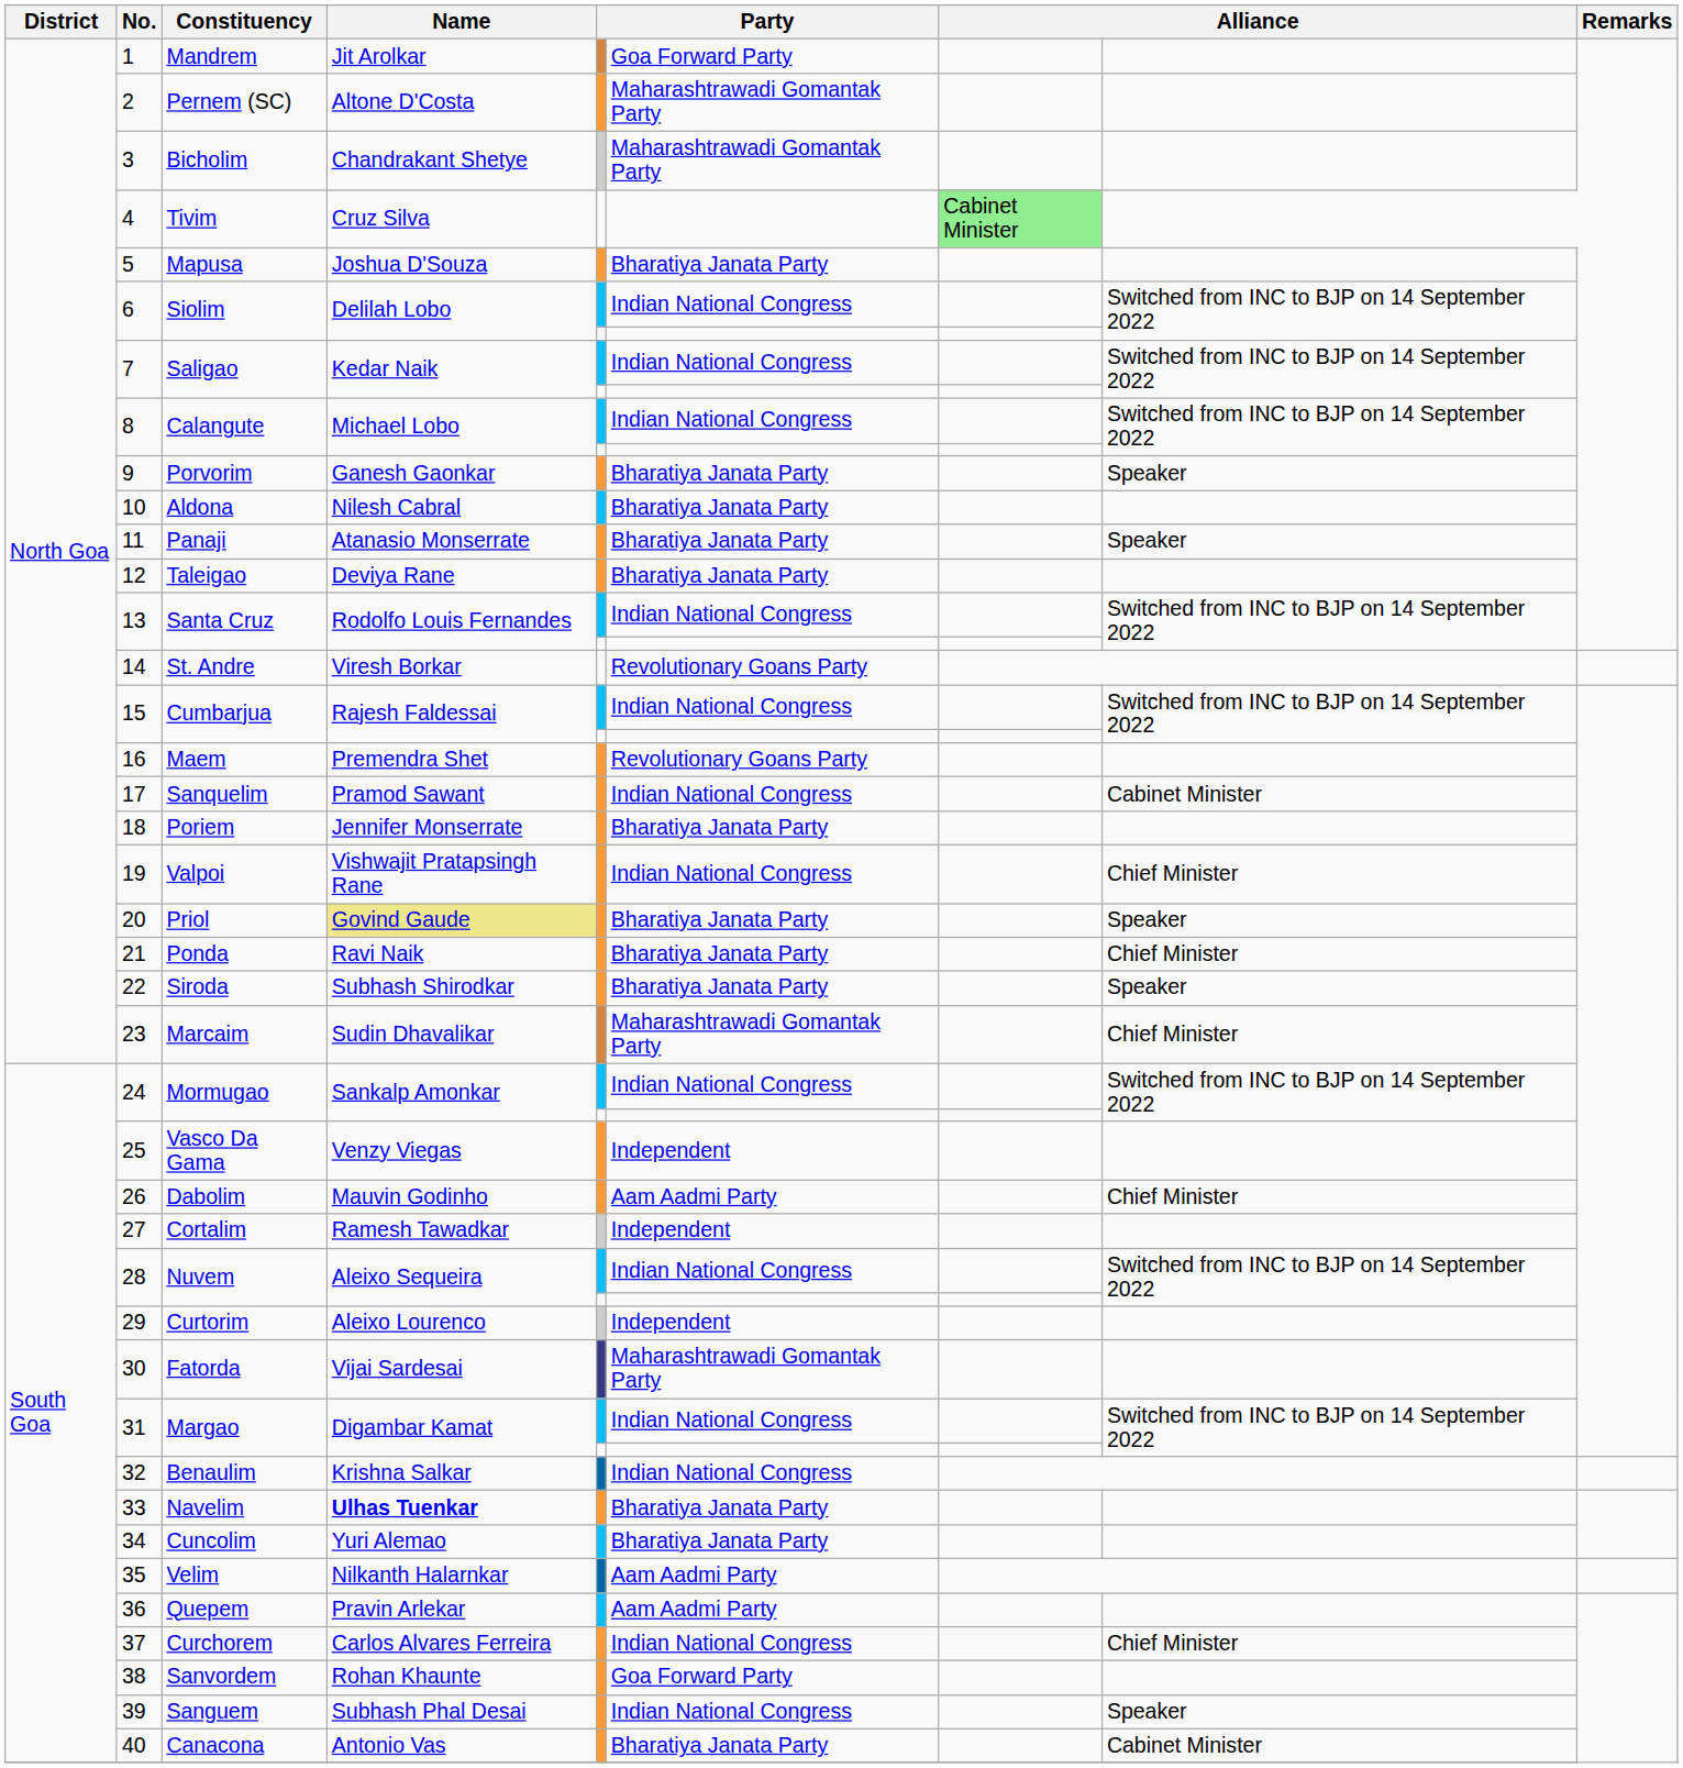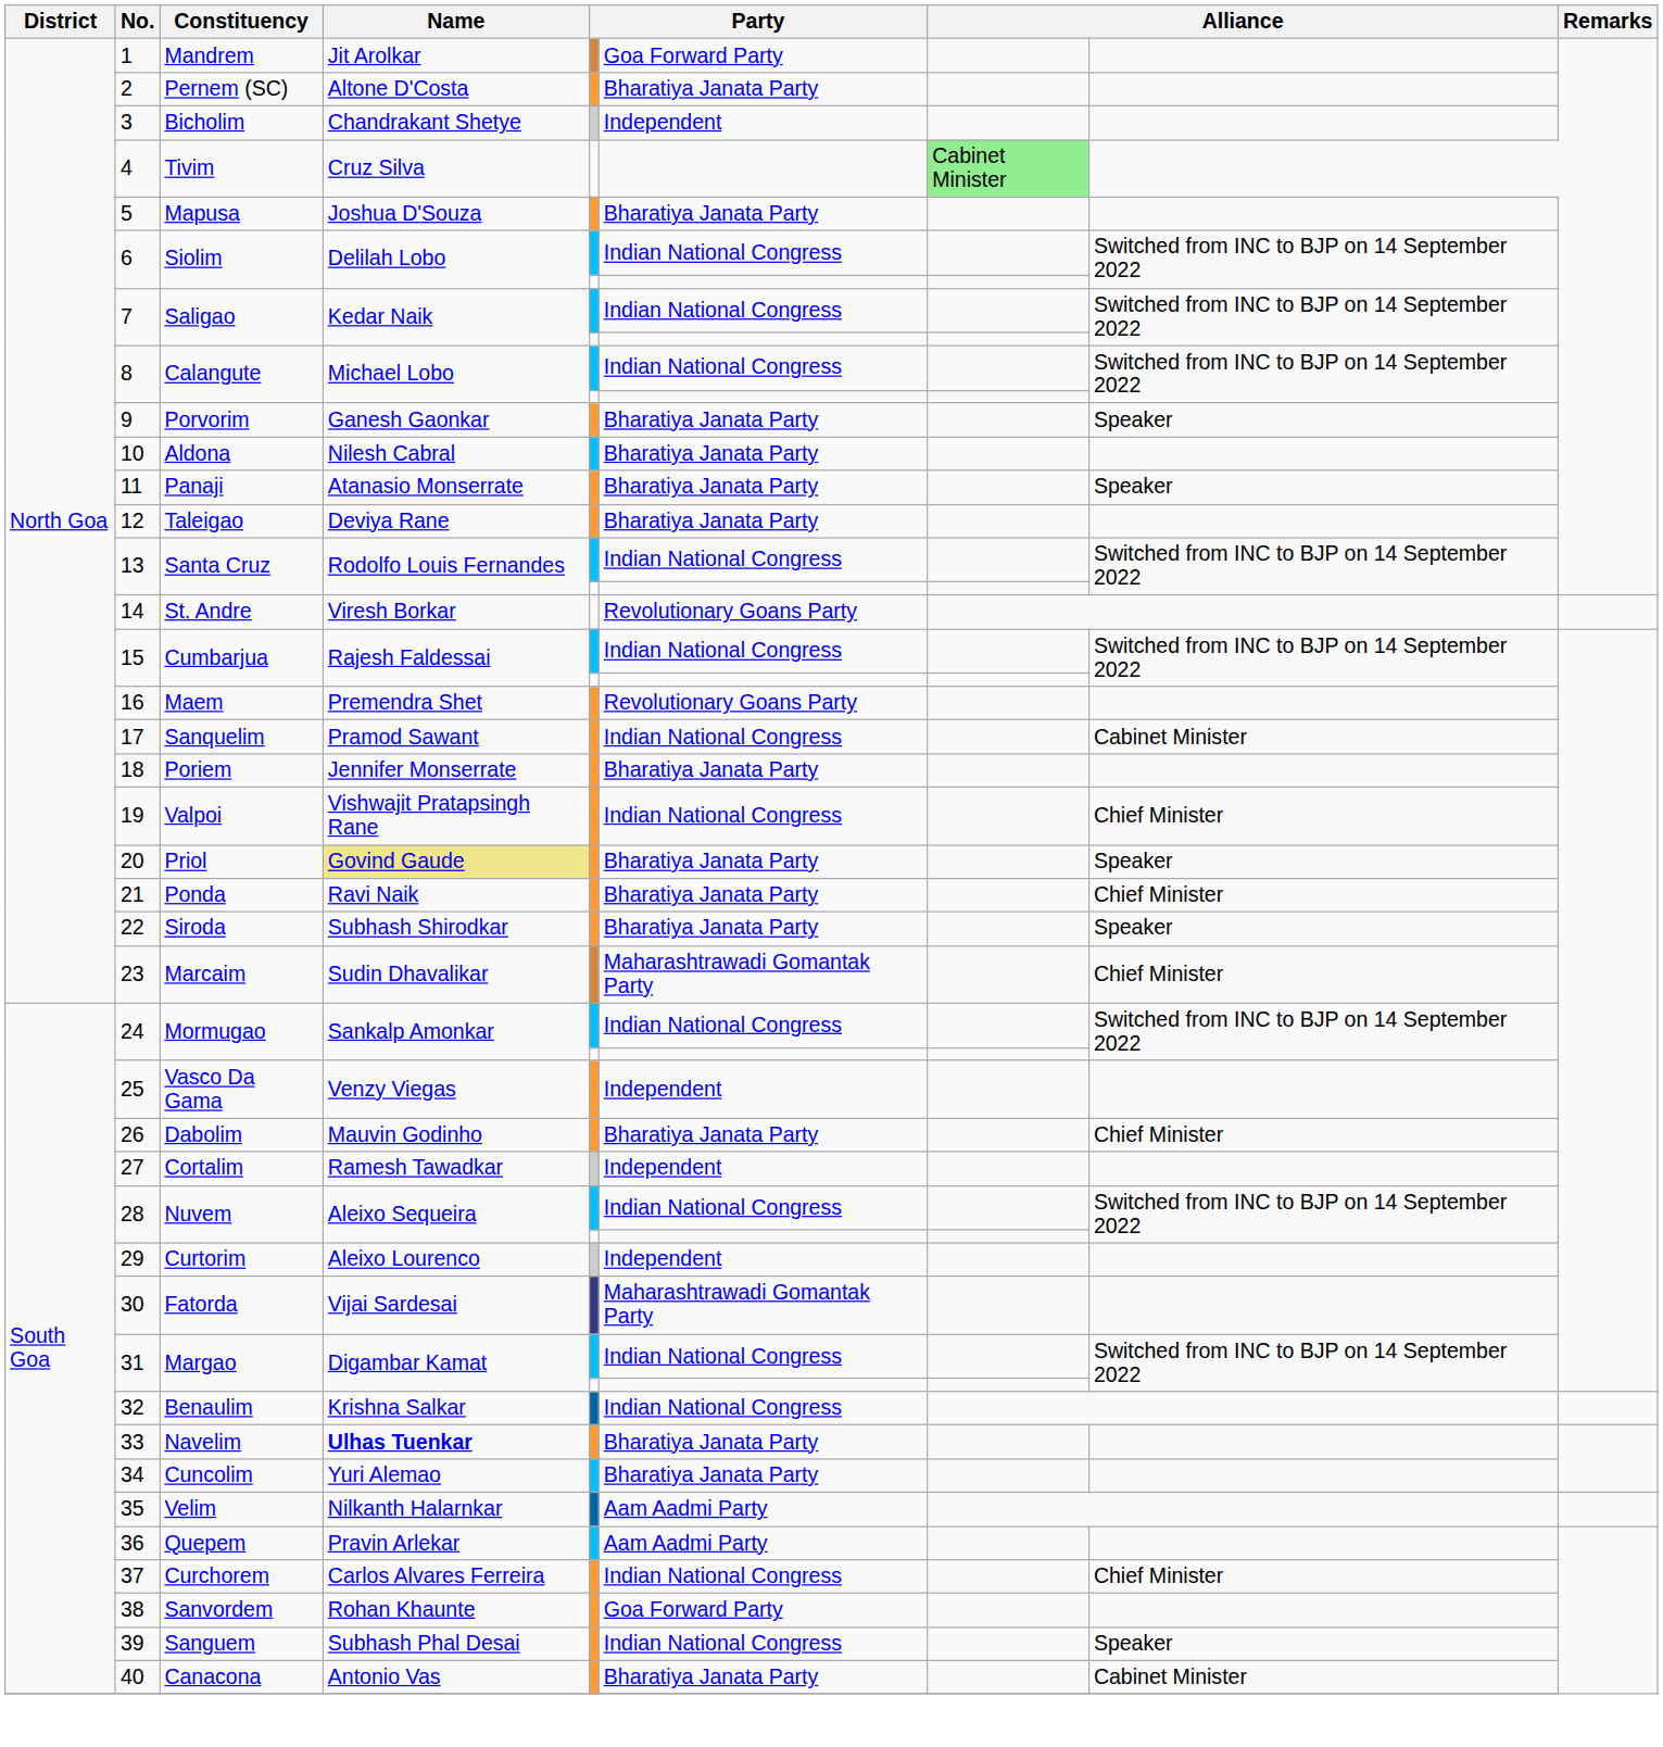 <table class="wikitable sortable">
 <tr>
 <th>District</th>
 <th>No.</th>
 <th>Constituency</th>
 <th>Name</th>
 <th colspan="2">Party</th>
 <th colspan=2>Alliance</th>
 <th>Remarks</th>
 </tr>
 <tr>
 <td rowspan="28"><a href='#'>North Goa</a></td>
 <td>1</td>
 <td><a href='#'>Mandrem</a></td>
 <td><a href='#'>Jit Arolkar</a></td>
 <td bgcolor=#D38540></td>
 <td><a href='#'>Goa Forward Party</a></td>
 <td></td>
 <td></td>
 </tr>
 <tr>
 <td>2</td>
 <td><a href='#'>Pernem</a> (SC)</td>
 <td><a href='#'>Altone D'Costa</a></td>
 <td bgcolor=#FF9933></td>
-<td><a href='#'>Maharashtrawadi Gomantak Party</a></td>
+<td><a href='#'>Bharatiya Janata Party</a></td>
 <td></td>
 <td></td>
 </tr>
 <tr>
 <td>3</td>
 <td><a href='#'>Bicholim</a></td>
 <td><a href='#'>Chandrakant Shetye</a></td>
 <td bgcolor=#CDCDCD></td>
-<td><a href='#'>Maharashtrawadi Gomantak Party</a></td>
+<td><a href='#'>Independent</a></td>
 <td></td>
 <td></td>
 </tr>
 <tr>
 <td>4</td>
 <td><a href='#'>Tivim</a></td>
 <td><a href='#'>Cruz Silva</a></td>
 <td></td>
 <td></td>
 <td style="background: lightgreen;">Cabinet Minister</td>
 </tr>
 <tr>
 <td>5</td>
 <td><a href='#'>Mapusa</a></td>
 <td><a href='#'>Joshua D'Souza</a></td>
 <td bgcolor=#FF9933></td>
 <td><a href='#'>Bharatiya Janata Party</a></td>
 <td></td>
 <td></td>
 </tr>
 <tr>
 <td rowspan="2">6</td>
 <td rowspan="2"><a href='#'>Siolim</a></td>
 <td rowspan="2"><a href='#'>Delilah Lobo</a></td>
 <td bgcolor=#00BFFF></td>
 <td><a href='#'>Indian National Congress</a></td>
 <td></td>
 <td rowspan="2">Switched from INC to BJP on 14 September 2022</td>
 </tr>
 <tr>
 <td></td>
 <td></td>
 </tr>
 <tr>
 <td rowspan="2">7</td>
 <td rowspan="2"><a href='#'>Saligao</a></td>
 <td rowspan="2"><a href='#'>Kedar Naik</a></td>
 <td bgcolor="#00BFFF"></td>
 <td><a href='#'>Indian National Congress</a></td>
 <td></td>
 <td rowspan="2">Switched from INC to BJP on 14 September 2022</td>
 </tr>
 <tr>
 <td></td>
 <td></td>
 </tr>
 <tr>
 <td rowspan="2">8</td>
 <td rowspan="2"><a href='#'>Calangute</a></td>
 <td rowspan="2"><a href='#'>Michael Lobo</a></td>
 <td bgcolor="#00BFFF"></td>
 <td><a href='#'>Indian National Congress</a></td>
 <td></td>
 <td rowspan="2">Switched from INC to BJP on 14 September 2022</td>
 </tr>
 <tr>
 <td></td>
 <td></td>
 </tr>
 <tr>
 <td>9</td>
 <td><a href='#'>Porvorim</a></td>
 <td><a href='#'>Ganesh Gaonkar</a></td>
 <td bgcolor=#FF9933></td>
 <td><a href='#'>Bharatiya Janata Party</a></td>
 <td></td>
 <td>Speaker</td>
 </tr>
 <tr>
 <td>10</td>
 <td><a href='#'>Aldona</a></td>
 <td><a href='#'>Nilesh Cabral</a></td>
 <td bgcolor=#00BFFF></td>
 <td><a href='#'>Bharatiya Janata Party</a></td>
 <td></td>
 <td></td>
 </tr>
 <tr>
 <td>11</td>
 <td><a href='#'>Panaji</a></td>
 <td><a href='#'>Atanasio Monserrate</a></td>
 <td bgcolor=#FF9933></td>
 <td><a href='#'>Bharatiya Janata Party</a></td>
 <td></td>
 <td>Speaker</td>
 </tr>
 <tr>
 <td>12</td>
 <td><a href='#'>Taleigao</a></td>
 <td><a href='#'>Deviya Rane</a></td>
 <td bgcolor=#FF9933></td>
 <td><a href='#'>Bharatiya Janata Party</a></td>
 <td></td>
 <td></td>
 </tr>
 <tr>
 <td rowspan="2">13</td>
 <td rowspan="2"><a href='#'>Santa Cruz</a></td>
 <td rowspan="2"><a href='#'>Rodolfo Louis Fernandes</a></td>
 <td bgcolor=#00BFFF></td>
 <td><a href='#'>Indian National Congress</a></td>
 <td></td>
 <td rowspan="2">Switched from INC to BJP on 14 September 2022</td>
 </tr>
 <tr>
 <td></td>
 <td></td>
 </tr>
 <tr>
 <td>14</td>
 <td><a href='#'>St. Andre</a></td>
 <td><a href='#'>Viresh Borkar</a></td>
 <td></td>
 <td><a href='#'>Revolutionary Goans Party</a></td>
 <td colspan=2></td>
 <td></td>
 </tr>
 <tr>
 <td rowspan="2">15</td>
 <td rowspan="2"><a href='#'>Cumbarjua</a></td>
 <td rowspan="2"><a href='#'>Rajesh Faldessai</a></td>
 <td bgcolor=#00BFFF></td>
 <td><a href='#'>Indian National Congress</a></td>
 <td></td>
 <td rowspan="2">Switched from INC to BJP on 14 September 2022</td>
 </tr>
 <tr>
 <td></td>
 <td></td>
 </tr>
 <tr>
 <td>16</td>
 <td><a href='#'>Maem</a></td>
 <td><a href='#'>Premendra Shet</a></td>
 <td bgcolor=#FF9933></td>
 <td><a href='#'>Revolutionary Goans Party</a></td>
 <td></td>
 <td></td>
 </tr>
 <tr>
 <td>17</td>
 <td><a href='#'>Sanquelim</a></td>
 <td><a href='#'>Pramod Sawant</a></td>
 <td bgcolor=#FF9933></td>
 <td><a href='#'>Indian National Congress</a></td>
 <td></td>
 <td>Cabinet Minister</td>
 </tr>
 <tr>
 <td>18</td>
 <td><a href='#'>Poriem</a></td>
 <td><a href='#'>Jennifer Monserrate</a></td>
 <td bgcolor=#FF9933></td>
 <td><a href='#'>Bharatiya Janata Party</a></td>
 <td></td>
 <td></td>
 </tr>
 <tr>
 <td>19</td>
 <td><a href='#'>Valpoi</a></td>
 <td><a href='#'>Vishwajit Pratapsingh Rane</a></td>
 <td bgcolor=#FF9933></td>
 <td><a href='#'>Indian National Congress</a></td>
 <td></td>
 <td>Chief Minister</td>
 </tr>
 <tr>
 <td>20</td>
 <td><a href='#'>Priol</a></td>
 <td style="background: khaki;"><a href='#'>Govind Gaude</a></td>
 <td bgcolor=#FF9933></td>
 <td><a href='#'>Bharatiya Janata Party</a></td>
 <td></td>
 <td>Speaker</td>
 </tr>
 <tr>
 <td>21</td>
 <td><a href='#'>Ponda</a></td>
 <td><a href='#'>Ravi Naik</a></td>
 <td bgcolor=#FF9933></td>
 <td><a href='#'>Bharatiya Janata Party</a></td>
 <td></td>
 <td>Chief Minister</td>
 </tr>
 <tr>
 <td>22</td>
 <td><a href='#'>Siroda</a></td>
 <td><a href='#'>Subhash Shirodkar</a></td>
 <td bgcolor=#FF9933></td>
 <td><a href='#'>Bharatiya Janata Party</a></td>
 <td></td>
 <td>Speaker</td>
 </tr>
 <tr>
 <td>23</td>
 <td><a href='#'>Marcaim</a></td>
 <td><a href='#'>Sudin Dhavalikar</a></td>
 <td bgcolor=#D38540></td>
 <td><a href='#'>Maharashtrawadi Gomantak Party</a></td>
 <td></td>
 <td>Chief Minister</td>
 </tr>
 <tr>
 <td rowspan="20"><a href='#'>South Goa</a></td>
 <td rowspan="2">24</td>
 <td rowspan="2"><a href='#'>Mormugao</a></td>
 <td rowspan="2"><a href='#'>Sankalp Amonkar</a></td>
 <td bgcolor=#00BFFF></td>
 <td><a href='#'>Indian National Congress</a></td>
 <td></td>
 <td rowspan="2">Switched from INC to BJP on 14 September 2022</td>
 </tr>
 <tr>
 <td></td>
 <td></td>
 </tr>
 <tr>
 <td>25</td>
 <td><a href='#'>Vasco Da Gama</a></td>
 <td><a href='#'>Venzy Viegas</a></td>
 <td bgcolor=#FF9933></td>
 <td><a href='#'>Independent</a></td>
 <td></td>
 <td></td>
 </tr>
 <tr>
 <td>26</td>
 <td><a href='#'>Dabolim</a></td>
 <td><a href='#'>Mauvin Godinho</a></td>
 <td bgcolor=#FF9933></td>
-<td><a href='#'>Aam Aadmi Party</a></td>
+<td><a href='#'>Bharatiya Janata Party</a></td>
 <td></td>
 <td>Chief Minister</td>
 </tr>
 <tr>
 <td>27</td>
 <td><a href='#'>Cortalim</a></td>
 <td><a href='#'>Ramesh Tawadkar</a></td>
 <td bgcolor=#CDCDCD></td>
 <td><a href='#'>Independent</a></td>
 <td></td>
 <td></td>
 </tr>
 <tr>
 <td rowspan="2">28</td>
 <td rowspan="2"><a href='#'>Nuvem</a></td>
 <td rowspan="2"><a href='#'>Aleixo Sequeira</a></td>
 <td bgcolor=#00BFFF></td>
 <td><a href='#'>Indian National Congress</a></td>
 <td></td>
 <td rowspan="2">Switched from INC to BJP on 14 September 2022</td>
 </tr>
 <tr>
 <td></td>
 <td></td>
 </tr>
 <tr>
 <td>29</td>
 <td><a href='#'>Curtorim</a></td>
 <td><a href='#'>Aleixo Lourenco</a></td>
 <td bgcolor=#CDCDCD></td>
 <td><a href='#'>Independent</a></td>
 <td></td>
 <td></td>
 </tr>
 <tr>
 <td>30</td>
 <td><a href='#'>Fatorda</a></td>
 <td><a href='#'>Vijai Sardesai</a></td>
 <td bgcolor=#353982></td>
 <td><a href='#'>Maharashtrawadi Gomantak Party</a></td>
 <td></td>
 <td></td>
 </tr>
 <tr>
 <td rowspan="2">31</td>
 <td rowspan="2"><a href='#'>Margao</a></td>
 <td rowspan="2"><a href='#'>Digambar Kamat</a></td>
 <td bgcolor=#00BFFF></td>
 <td><a href='#'>Indian National Congress</a></td>
 <td></td>
 <td rowspan="2">Switched from INC to BJP on 14 September 2022</td>
 </tr>
 <tr>
 <td></td>
 <td></td>
 </tr>
 <tr>
 <td>32</td>
 <td><a href='#'>Benaulim</a></td>
 <td><a href='#'>Krishna Salkar</a></td>
 <td bgcolor=#0066A4></td>
 <td><a href='#'>Indian National Congress</a></td>
 <td colspan=2></td>
 <td></td>
 </tr>
 <tr>
 <td>33</td>
 <td><a href='#'>Navelim</a></td>
 <td><strong><a href='#'>Ulhas Tuenkar</a></strong></td>
 <td bgcolor=#FF9933></td>
 <td><a href='#'>Bharatiya Janata Party</a></td>
 <td></td>
 <td></td>
 </tr>
 <tr>
 <td>34</td>
 <td><a href='#'>Cuncolim</a></td>
 <td><a href='#'>Yuri Alemao</a></td>
 <td bgcolor=#00BFFF></td>
 <td><a href='#'>Bharatiya Janata Party</a></td>
 <td></td>
 <td></td>
 </tr>
 <tr>
 <td>35</td>
 <td><a href='#'>Velim</a></td>
 <td><a href='#'>Nilkanth Halarnkar</a></td>
 <td bgcolor=#0066A4></td>
 <td><a href='#'>Aam Aadmi Party</a></td>
 <td colspan=2></td>
 <td></td>
 </tr>
 <tr>
 <td>36</td>
 <td><a href='#'>Quepem</a></td>
 <td><a href='#'>Pravin Arlekar</a></td>
 <td bgcolor=#00BFFF></td>
 <td><a href='#'>Aam Aadmi Party</a></td>
 <td></td>
 <td></td>
 </tr>
 <tr>
 <td>37</td>
 <td><a href='#'>Curchorem</a></td>
 <td><a href='#'>Carlos Alvares Ferreira</a></td>
 <td bgcolor=#FF9933></td>
 <td><a href='#'>Indian National Congress</a></td>
 <td></td>
 <td>Chief Minister</td>
 </tr>
 <tr>
 <td>38</td>
 <td><a href='#'>Sanvordem</a></td>
 <td><a href='#'>Rohan Khaunte</a></td>
 <td bgcolor=#FF9933></td>
 <td><a href='#'>Goa Forward Party</a></td>
 <td></td>
 <td></td>
 </tr>
 <tr>
 <td>39</td>
 <td><a href='#'>Sanguem</a></td>
 <td><a href='#'>Subhash Phal Desai</a></td>
 <td bgcolor=#FF9933></td>
 <td><a href='#'>Indian National Congress</a></td>
 <td></td>
 <td>Speaker</td>
 </tr>
 <tr>
 <td>40</td>
 <td><a href='#'>Canacona</a></td>
 <td><a href='#'>Antonio Vas</a></td>
 <td bgcolor=#FF9933></td>
 <td><a href='#'>Bharatiya Janata Party</a></td>
 <td></td>
 <td>Cabinet Minister</td>
 </tr>
 <tr>
 </tr>
 </table>
